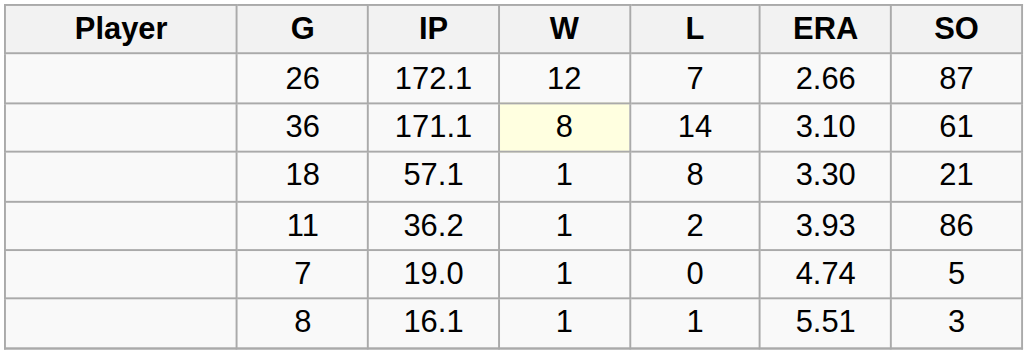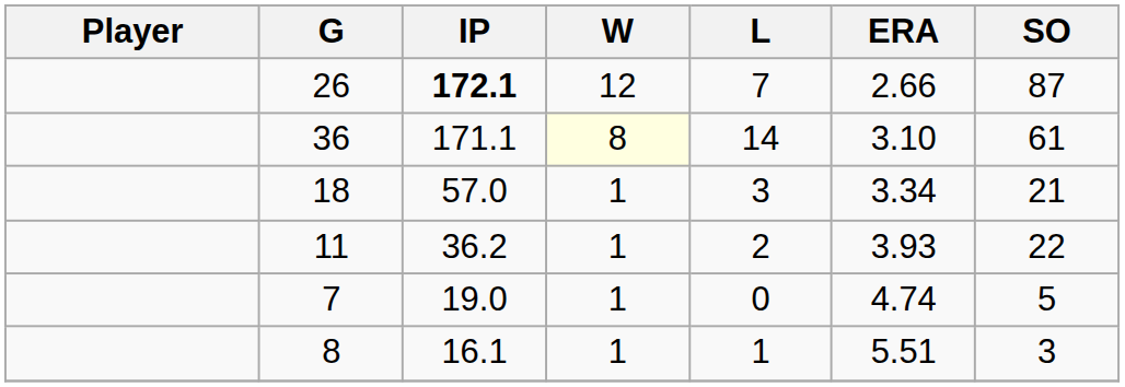 <table class="wikitable sortable">
 <tr>
 <th bgcolor="#DDDDFF" width="16%">Player</th>
 <th bgcolor="#DDDDFF" width="9%">G</th>
 <th bgcolor="#DDDDFF" width="9%">IP</th>
 <th bgcolor="#DDDDFF" width="9%">W</th>
 <th bgcolor="#DDDDFF" width="9%">L</th>
 <th bgcolor="#DDDDFF" width="9%">ERA</th>
 <th bgcolor="#DDDDFF" width="9%">SO</th>
 </tr>
 <tr align="center">
 <td></td>
 <td>26</td>
-<td>172.1</td>
+<td><strong>172.1</strong></td>
 <td>12</td>
 <td>7</td>
 <td>2.66</td>
 <td>87</td>
 </tr>
 <tr align="center">
 <td></td>
 <td>36</td>
 <td>171.1</td>
 <td style="background: lightyellow;">8</td>
 <td>14</td>
 <td>3.10</td>
 <td>61</td>
 </tr>
 <tr align="center">
 <td></td>
 <td>18</td>
-<td>57.1</td>
+<td>57.0</td>
 <td>1</td>
-<td>8</td>
-<td>3.30</td>
+<td>3</td>
+<td>3.34</td>
 <td>21</td>
 </tr>
 <tr align="center">
 <td></td>
 <td>11</td>
 <td>36.2</td>
 <td>1</td>
 <td>2</td>
 <td>3.93</td>
-<td>86</td>
+<td>22</td>
 </tr>
 <tr align="center">
 <td></td>
 <td>7</td>
 <td>19.0</td>
 <td>1</td>
 <td>0</td>
 <td>4.74</td>
 <td>5</td>
 </tr>
 <tr align="center">
 <td></td>
 <td>8</td>
 <td>16.1</td>
 <td>1</td>
 <td>1</td>
 <td>5.51</td>
 <td>3</td>
 </tr>
 <tr align="center">
 </tr>
 </table>
